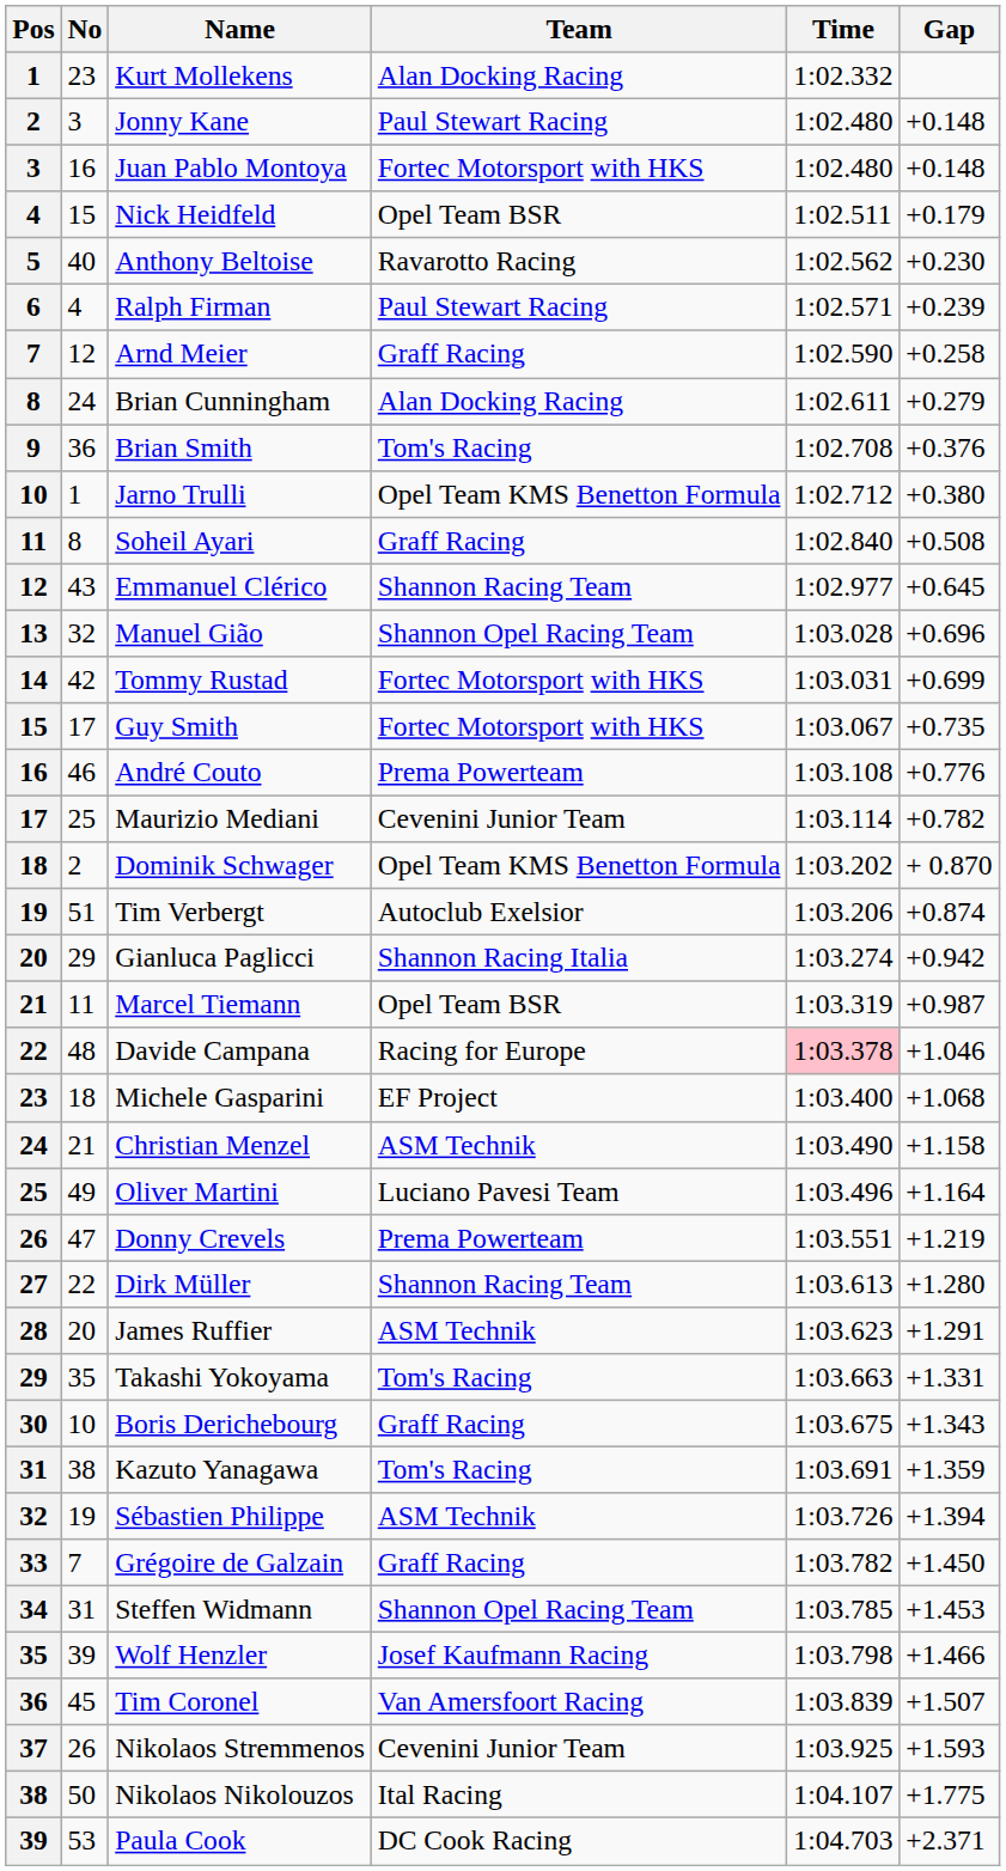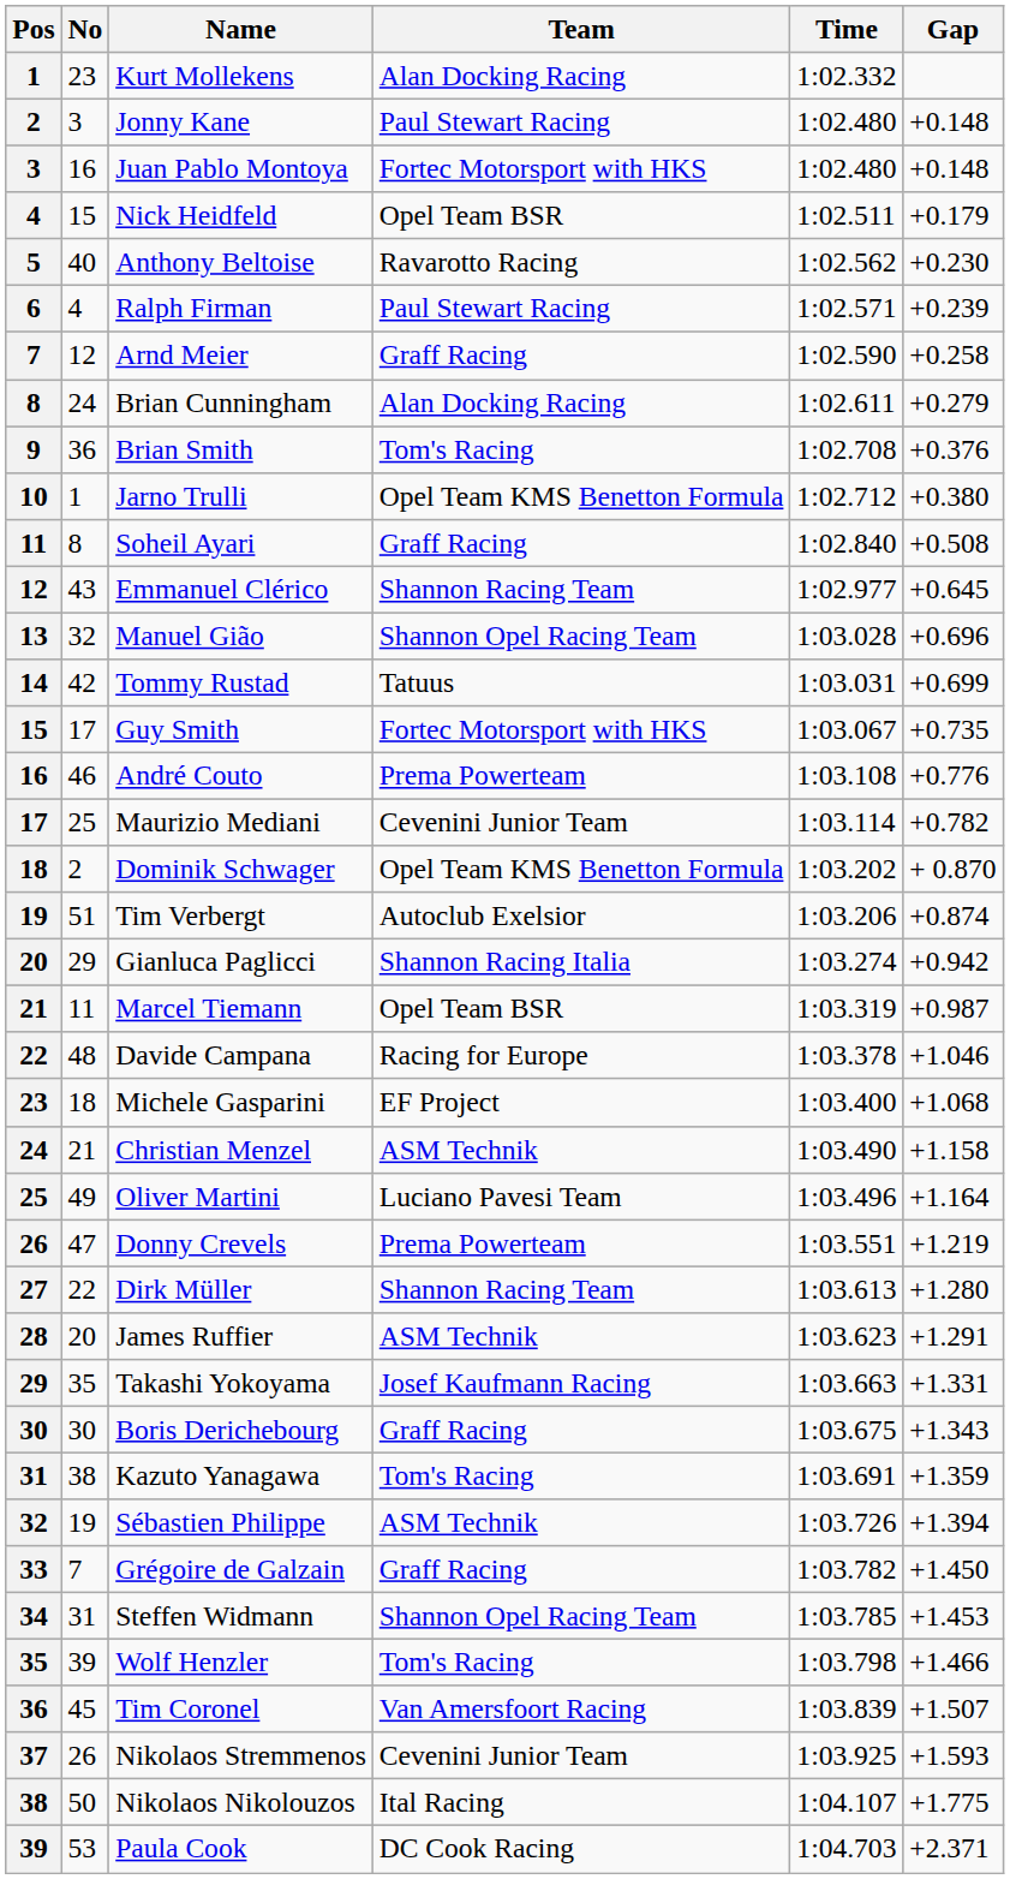 <table class="wikitable" style="font-size: 95%">
 <tr>
 <th>Pos</th>
 <th>No</th>
 <th>Name</th>
 <th>Team</th>
 <th>Time</th>
 <th>Gap</th>
 </tr>
 <tr>
 <th>1</th>
 <td>23</td>
 <td> <a href='#'>Kurt Mollekens</a></td>
 <td><a href='#'>Alan Docking Racing</a></td>
 <td>1:02.332</td>
 <td></td>
 </tr>
 <tr>
 <th>2</th>
 <td>3</td>
 <td> <a href='#'>Jonny Kane</a></td>
 <td><a href='#'>Paul Stewart Racing</a></td>
 <td>1:02.480</td>
 <td>+0.148</td>
 </tr>
 <tr>
 <th>3</th>
 <td>16</td>
 <td> <a href='#'>Juan Pablo Montoya</a></td>
 <td><a href='#'>Fortec Motorsport</a> <a href='#'>with HKS</a></td>
 <td>1:02.480</td>
 <td>+0.148</td>
 </tr>
 <tr>
 <th>4</th>
 <td>15</td>
 <td> <a href='#'>Nick Heidfeld</a></td>
 <td>Opel Team BSR</td>
 <td>1:02.511</td>
 <td>+0.179</td>
 </tr>
 <tr>
 <th>5</th>
 <td>40</td>
 <td> <a href='#'>Anthony Beltoise</a></td>
 <td>Ravarotto Racing</td>
 <td>1:02.562</td>
 <td>+0.230</td>
 </tr>
 <tr>
 <th>6</th>
 <td>4</td>
 <td> <a href='#'>Ralph Firman</a></td>
 <td><a href='#'>Paul Stewart Racing</a></td>
 <td>1:02.571</td>
 <td>+0.239</td>
 </tr>
 <tr>
 <th>7</th>
 <td>12</td>
 <td> <a href='#'>Arnd Meier</a></td>
 <td><a href='#'>Graff Racing</a></td>
 <td>1:02.590</td>
 <td>+0.258</td>
 </tr>
 <tr>
 <th>8</th>
 <td>24</td>
 <td> Brian Cunningham</td>
 <td><a href='#'>Alan Docking Racing</a></td>
 <td>1:02.611</td>
 <td>+0.279</td>
 </tr>
 <tr>
 <th>9</th>
 <td>36</td>
 <td> <a href='#'>Brian Smith</a></td>
 <td><a href='#'>Tom's Racing</a></td>
 <td>1:02.708</td>
 <td>+0.376</td>
 </tr>
 <tr>
 <th>10</th>
 <td>1</td>
 <td> <a href='#'>Jarno Trulli</a></td>
 <td>Opel Team KMS <a href='#'>Benetton Formula</a></td>
 <td>1:02.712</td>
 <td>+0.380</td>
 </tr>
 <tr>
 <th>11</th>
 <td>8</td>
 <td> <a href='#'>Soheil Ayari</a></td>
 <td><a href='#'>Graff Racing</a></td>
 <td>1:02.840</td>
 <td>+0.508</td>
 </tr>
 <tr>
 <th>12</th>
 <td>43</td>
 <td> <a href='#'>Emmanuel Clérico</a></td>
 <td><a href='#'>Shannon Racing Team</a></td>
 <td>1:02.977</td>
 <td>+0.645</td>
 </tr>
 <tr>
 <th>13</th>
 <td>32</td>
 <td> <a href='#'>Manuel Gião</a></td>
 <td><a href='#'>Shannon Opel Racing Team</a></td>
 <td>1:03.028</td>
 <td>+0.696</td>
 </tr>
 <tr>
 <th>14</th>
 <td>42</td>
 <td> <a href='#'>Tommy Rustad</a></td>
-<td><a href='#'>Fortec Motorsport</a> <a href='#'>with HKS</a></td>
+<td>Tatuus</td>
 <td>1:03.031</td>
 <td>+0.699</td>
 </tr>
 <tr>
 <th>15</th>
 <td>17</td>
 <td> <a href='#'>Guy Smith</a></td>
 <td><a href='#'>Fortec Motorsport</a> <a href='#'>with HKS</a></td>
 <td>1:03.067</td>
 <td>+0.735</td>
 </tr>
 <tr>
 <th>16</th>
 <td>46</td>
 <td> <a href='#'>André Couto</a></td>
 <td><a href='#'>Prema Powerteam</a></td>
 <td>1:03.108</td>
 <td>+0.776</td>
 </tr>
 <tr>
 <th>17</th>
 <td>25</td>
 <td> Maurizio Mediani</td>
 <td>Cevenini Junior Team</td>
 <td>1:03.114</td>
 <td>+0.782</td>
 </tr>
 <tr>
 <th>18</th>
 <td>2</td>
 <td> <a href='#'>Dominik Schwager</a></td>
 <td>Opel Team KMS <a href='#'>Benetton Formula</a></td>
 <td>1:03.202</td>
 <td>+ 0.870</td>
 </tr>
 <tr>
 <th>19</th>
 <td>51</td>
 <td> Tim Verbergt</td>
 <td>Autoclub Exelsior</td>
 <td>1:03.206</td>
 <td>+0.874</td>
 </tr>
 <tr>
 <th>20</th>
 <td>29</td>
 <td> Gianluca Paglicci</td>
 <td><a href='#'>Shannon Racing Italia</a></td>
 <td>1:03.274</td>
 <td>+0.942</td>
 </tr>
 <tr>
 <th>21</th>
 <td>11</td>
 <td> <a href='#'>Marcel Tiemann</a></td>
 <td>Opel Team BSR</td>
 <td>1:03.319</td>
 <td>+0.987</td>
 </tr>
 <tr>
 <th>22</th>
 <td>48</td>
 <td> Davide Campana</td>
 <td>Racing for Europe</td>
-<td style="background: pink;">1:03.378</td>
+<td>1:03.378</td>
 <td>+1.046</td>
 </tr>
 <tr>
 <th>23</th>
 <td>18</td>
 <td> Michele Gasparini</td>
 <td>EF Project</td>
 <td>1:03.400</td>
 <td>+1.068</td>
 </tr>
 <tr>
 <th>24</th>
 <td>21</td>
 <td> <a href='#'>Christian Menzel</a></td>
 <td><a href='#'>ASM Technik</a></td>
 <td>1:03.490</td>
 <td>+1.158</td>
 </tr>
 <tr>
 <th>25</th>
 <td>49</td>
 <td> <a href='#'>Oliver Martini</a></td>
 <td>Luciano Pavesi Team</td>
 <td>1:03.496</td>
 <td>+1.164</td>
 </tr>
 <tr>
 <th>26</th>
 <td>47</td>
 <td> <a href='#'>Donny Crevels</a></td>
 <td><a href='#'>Prema Powerteam</a></td>
 <td>1:03.551</td>
 <td>+1.219</td>
 </tr>
 <tr>
 <th>27</th>
 <td>22</td>
 <td> <a href='#'>Dirk Müller</a></td>
 <td><a href='#'>Shannon Racing Team</a></td>
 <td>1:03.613</td>
 <td>+1.280</td>
 </tr>
 <tr>
 <th>28</th>
 <td>20</td>
 <td> James Ruffier</td>
 <td><a href='#'>ASM Technik</a></td>
 <td>1:03.623</td>
 <td>+1.291</td>
 </tr>
 <tr>
 <th>29</th>
 <td>35</td>
 <td> Takashi Yokoyama</td>
-<td><a href='#'>Tom's Racing</a></td>
+<td><a href='#'>Josef Kaufmann Racing</a></td>
 <td>1:03.663</td>
 <td>+1.331</td>
 </tr>
 <tr>
 <th>30</th>
-<td>10</td>
+<td>30</td>
 <td> <a href='#'>Boris Derichebourg</a></td>
 <td><a href='#'>Graff Racing</a></td>
 <td>1:03.675</td>
 <td>+1.343</td>
 </tr>
 <tr>
 <th>31</th>
 <td>38</td>
 <td> Kazuto Yanagawa</td>
 <td><a href='#'>Tom's Racing</a></td>
 <td>1:03.691</td>
 <td>+1.359</td>
 </tr>
 <tr>
 <th>32</th>
 <td>19</td>
 <td> <a href='#'>Sébastien Philippe</a></td>
 <td><a href='#'>ASM Technik</a></td>
 <td>1:03.726</td>
 <td>+1.394</td>
 </tr>
 <tr>
 <th>33</th>
 <td>7</td>
 <td> <a href='#'>Grégoire de Galzain</a></td>
 <td><a href='#'>Graff Racing</a></td>
 <td>1:03.782</td>
 <td>+1.450</td>
 </tr>
 <tr>
 <th>34</th>
 <td>31</td>
 <td> Steffen Widmann</td>
 <td><a href='#'>Shannon Opel Racing Team</a></td>
 <td>1:03.785</td>
 <td>+1.453</td>
 </tr>
 <tr>
 <th>35</th>
 <td>39</td>
 <td> <a href='#'>Wolf Henzler</a></td>
-<td><a href='#'>Josef Kaufmann Racing</a></td>
+<td><a href='#'>Tom's Racing</a></td>
 <td>1:03.798</td>
 <td>+1.466</td>
 </tr>
 <tr>
 <th>36</th>
 <td>45</td>
 <td> <a href='#'>Tim Coronel</a></td>
 <td><a href='#'>Van Amersfoort Racing</a></td>
 <td>1:03.839</td>
 <td>+1.507</td>
 </tr>
 <tr>
 <th>37</th>
 <td>26</td>
 <td> Nikolaos Stremmenos</td>
 <td>Cevenini Junior Team</td>
 <td>1:03.925</td>
 <td>+1.593</td>
 </tr>
 <tr>
 <th>38</th>
 <td>50</td>
 <td> Nikolaos Nikolouzos</td>
 <td>Ital Racing</td>
 <td>1:04.107</td>
 <td>+1.775</td>
 </tr>
 <tr>
 <th>39</th>
 <td>53</td>
 <td> <a href='#'>Paula Cook</a></td>
 <td>DC Cook Racing</td>
 <td>1:04.703</td>
 <td>+2.371</td>
 </tr>
 </table>
